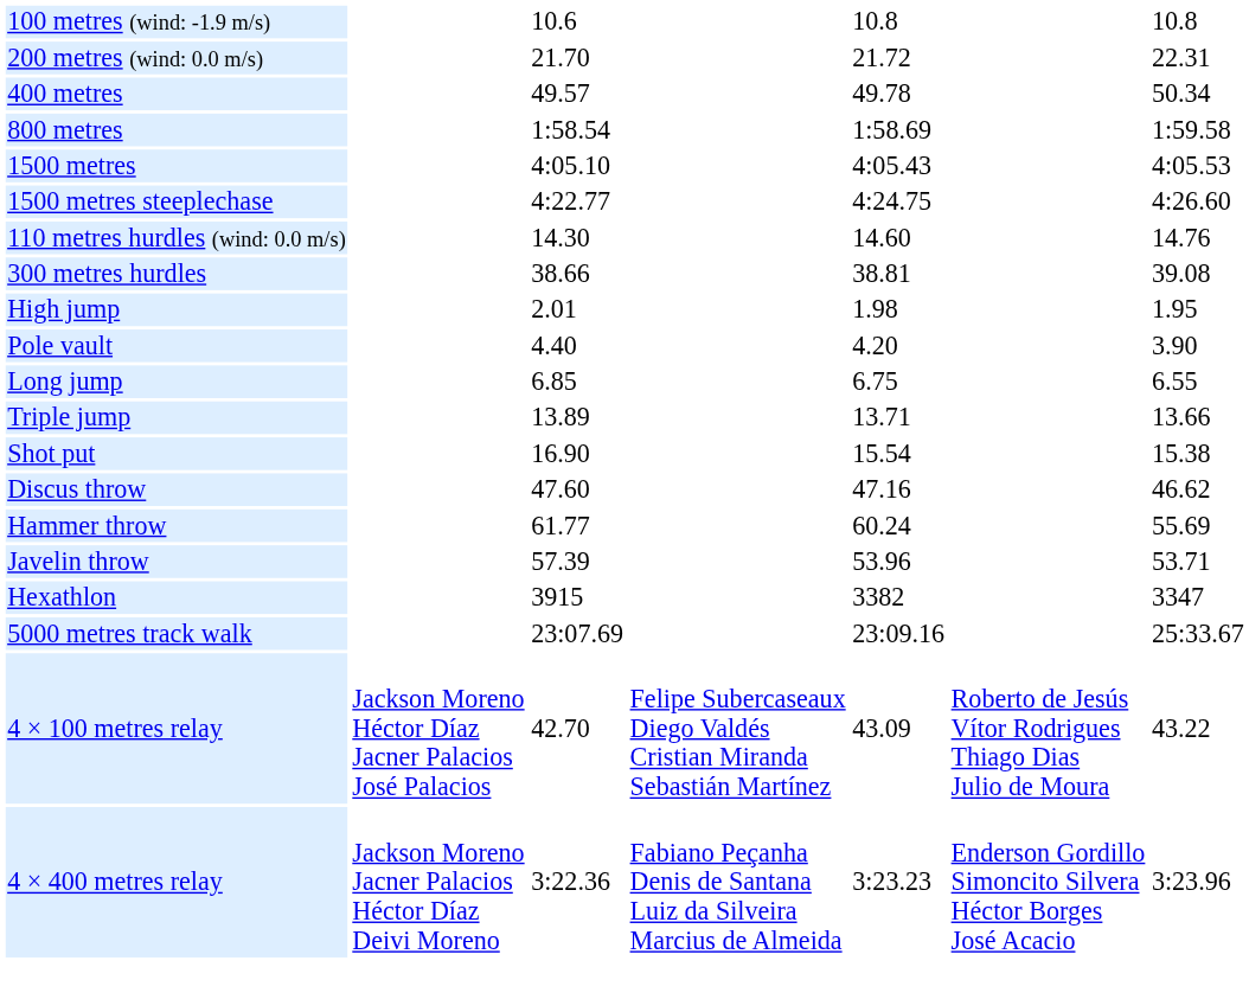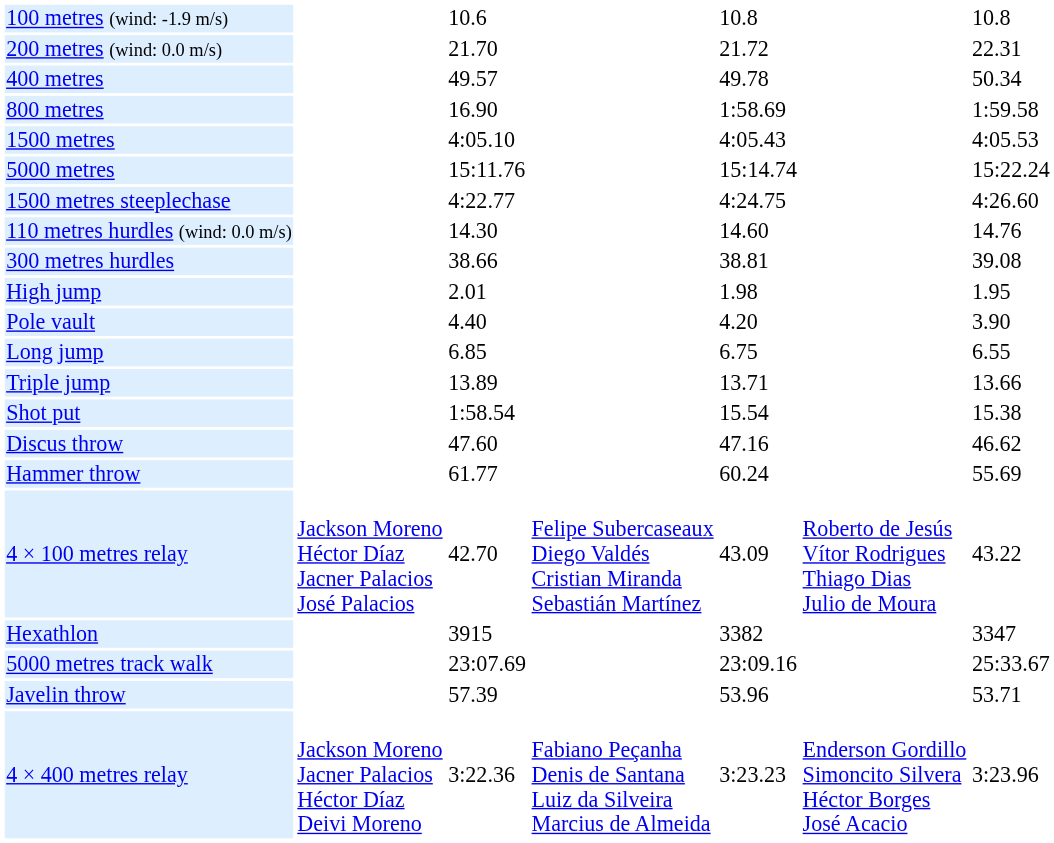 <table>
 <tr>
 <td bgcolor = DDEEFF><a href='#'>100 metres</a> <small>(wind: -1.9 m/s)</small></td>
 <td></td>
 <td>10.6</td>
 <td></td>
 <td>10.8</td>
 <td></td>
 <td>10.8</td>
 </tr>
 <tr>
 <td bgcolor = DDEEFF><a href='#'>200 metres</a> <small>(wind: 0.0 m/s)</small></td>
 <td></td>
 <td>21.70</td>
 <td></td>
 <td>21.72</td>
 <td></td>
 <td>22.31</td>
 </tr>
 <tr>
 <td bgcolor = DDEEFF><a href='#'>400 metres</a></td>
 <td></td>
 <td>49.57</td>
 <td></td>
 <td>49.78</td>
 <td></td>
 <td>50.34</td>
 </tr>
 <tr>
 <td bgcolor = DDEEFF><a href='#'>800 metres</a></td>
 <td></td>
-<td>1:58.54</td>
+<td>16.90</td>
 <td></td>
 <td>1:58.69</td>
 <td></td>
 <td>1:59.58</td>
 </tr>
 <tr>
 <td bgcolor = DDEEFF><a href='#'>1500 metres</a></td>
 <td></td>
 <td>4:05.10</td>
 <td></td>
 <td>4:05.43</td>
 <td></td>
 <td>4:05.53</td>
+</tr>
+<tr>
+<td bgcolor = DDEEFF><a href='#'>5000 metres</a></td>
+<td></td>
+<td>15:11.76</td>
+<td></td>
+<td>15:14.74</td>
+<td></td>
+<td>15:22.24</td>
 </tr>
 <tr>
 <td bgcolor = DDEEFF><a href='#'>1500 metres steeplechase</a></td>
 <td></td>
 <td>4:22.77</td>
 <td></td>
 <td>4:24.75</td>
 <td></td>
 <td>4:26.60</td>
 </tr>
 <tr>
 <td bgcolor = DDEEFF><a href='#'>110 metres hurdles</a> <small>(wind: 0.0 m/s)</small></td>
 <td></td>
 <td>14.30</td>
 <td></td>
 <td>14.60</td>
 <td></td>
 <td>14.76</td>
 </tr>
 <tr>
 <td bgcolor = DDEEFF><a href='#'>300 metres hurdles</a></td>
 <td></td>
 <td>38.66</td>
 <td></td>
 <td>38.81</td>
 <td></td>
 <td>39.08</td>
 </tr>
 <tr>
 <td bgcolor = DDEEFF><a href='#'>High jump</a></td>
 <td></td>
 <td>2.01</td>
 <td></td>
 <td>1.98</td>
 <td></td>
 <td>1.95</td>
 </tr>
 <tr>
 <td bgcolor = DDEEFF><a href='#'>Pole vault</a></td>
 <td></td>
 <td>4.40</td>
 <td></td>
 <td>4.20</td>
 <td></td>
 <td>3.90</td>
 </tr>
 <tr>
 <td bgcolor = DDEEFF><a href='#'>Long jump</a></td>
 <td></td>
 <td>6.85</td>
 <td></td>
 <td>6.75</td>
 <td></td>
 <td>6.55</td>
 </tr>
 <tr>
 <td bgcolor = DDEEFF><a href='#'>Triple jump</a></td>
 <td></td>
 <td>13.89</td>
 <td></td>
 <td>13.71</td>
 <td></td>
 <td>13.66</td>
 </tr>
 <tr>
 <td bgcolor = DDEEFF><a href='#'>Shot put</a></td>
 <td></td>
-<td>16.90</td>
+<td>1:58.54</td>
 <td></td>
 <td>15.54</td>
 <td></td>
 <td>15.38</td>
 </tr>
 <tr>
 <td bgcolor = DDEEFF><a href='#'>Discus throw</a></td>
 <td></td>
 <td>47.60</td>
 <td></td>
 <td>47.16</td>
 <td></td>
 <td>46.62</td>
 </tr>
 <tr>
 <td bgcolor = DDEEFF><a href='#'>Hammer throw</a></td>
 <td></td>
 <td>61.77</td>
 <td></td>
 <td>60.24</td>
 <td></td>
 <td>55.69</td>
 </tr>
 <tr>
-<td bgcolor = DDEEFF><a href='#'>Javelin throw</a></td>
-<td></td>
-<td>57.39</td>
-<td></td>
-<td>53.96</td>
-<td></td>
-<td>53.71</td>
+<td bgcolor = DDEEFF><a href='#'>4 × 100 metres relay</a></td>
+<td> <br> <a href='#'>Jackson Moreno</a> <br> <a href='#'>Héctor Díaz</a> <br> <a href='#'>Jacner Palacios</a> <br> <a href='#'>José Palacios</a></td>
+<td>42.70</td>
+<td> <br> <a href='#'>Felipe Subercaseaux</a> <br> <a href='#'>Diego Valdés</a> <br> <a href='#'>Cristian Miranda</a> <br> <a href='#'>Sebastián Martínez</a></td>
+<td>43.09</td>
+<td> <br> <a href='#'>Roberto de Jesús</a> <br> <a href='#'>Vítor Rodrigues</a> <br> <a href='#'>Thiago Dias</a> <br> <a href='#'>Julio de Moura</a></td>
+<td>43.22</td>
 </tr>
 <tr>
 <td bgcolor = DDEEFF><a href='#'>Hexathlon</a></td>
 <td></td>
 <td>3915</td>
 <td></td>
 <td>3382</td>
 <td></td>
 <td>3347</td>
 </tr>
 <tr>
 <td bgcolor = DDEEFF><a href='#'>5000 metres track walk</a></td>
 <td></td>
 <td>23:07.69</td>
 <td></td>
 <td>23:09.16</td>
 <td></td>
 <td>25:33.67</td>
 </tr>
 <tr>
-<td bgcolor = DDEEFF><a href='#'>4 × 100 metres relay</a></td>
-<td> <br> <a href='#'>Jackson Moreno</a> <br> <a href='#'>Héctor Díaz</a> <br> <a href='#'>Jacner Palacios</a> <br> <a href='#'>José Palacios</a></td>
-<td>42.70</td>
-<td> <br> <a href='#'>Felipe Subercaseaux</a> <br> <a href='#'>Diego Valdés</a> <br> <a href='#'>Cristian Miranda</a> <br> <a href='#'>Sebastián Martínez</a></td>
-<td>43.09</td>
-<td> <br> <a href='#'>Roberto de Jesús</a> <br> <a href='#'>Vítor Rodrigues</a> <br> <a href='#'>Thiago Dias</a> <br> <a href='#'>Julio de Moura</a></td>
-<td>43.22</td>
+<td bgcolor = DDEEFF><a href='#'>Javelin throw</a></td>
+<td></td>
+<td>57.39</td>
+<td></td>
+<td>53.96</td>
+<td></td>
+<td>53.71</td>
 </tr>
 <tr>
 <td bgcolor = DDEEFF><a href='#'>4 × 400 metres relay</a></td>
 <td> <br> <a href='#'>Jackson Moreno</a> <br> <a href='#'>Jacner Palacios</a> <br> <a href='#'>Héctor Díaz</a> <br> <a href='#'>Deivi Moreno</a></td>
 <td>3:22.36</td>
 <td> <br> <a href='#'>Fabiano Peçanha</a> <br> <a href='#'>Denis de Santana</a> <br> <a href='#'>Luiz da Silveira</a> <br> <a href='#'>Marcius de Almeida</a></td>
 <td>3:23.23</td>
 <td> <br> <a href='#'>Enderson Gordillo</a> <br> <a href='#'>Simoncito Silvera</a> <br> <a href='#'>Héctor Borges</a> <br> <a href='#'>José Acacio</a></td>
 <td>3:23.96</td>
 </tr>
 </table>
